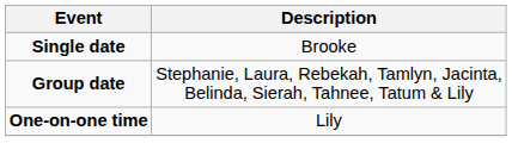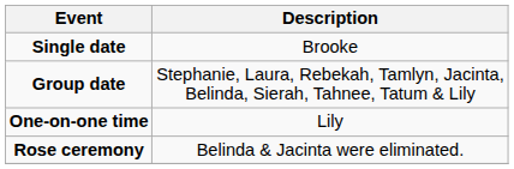 <table class="wikitable sortable" style="text-align:center;">
 <tr>
 <th>Event</th>
 <th>Description</th>
 </tr>
 <tr>
 <td><strong>Single date</strong></td>
 <td>Brooke</td>
 </tr>
 <tr>
 <td><strong>Group date</strong></td>
 <td>Stephanie, Laura, Rebekah, Tamlyn, Jacinta,<br> Belinda, Sierah, Tahnee, Tatum & Lily</td>
 </tr>
 <tr>
 <td><strong>One-on-one time</strong></td>
 <td>Lily</td>
 </tr>
 <tr>
+<td><strong>Rose ceremony</strong></td>
+<td>Belinda & Jacinta were eliminated.</td>
+</tr>
+<tr>
 </tr>
 </table>
